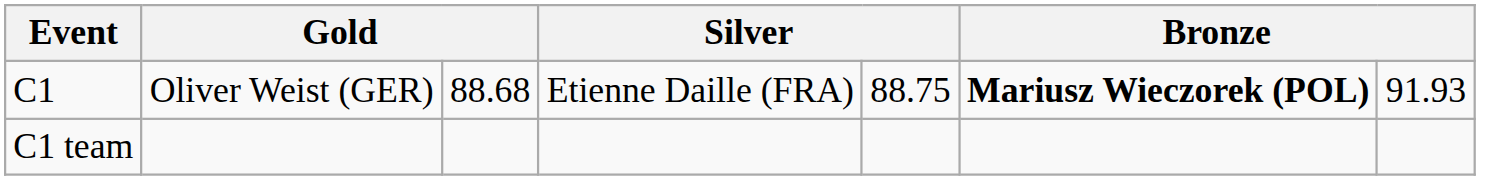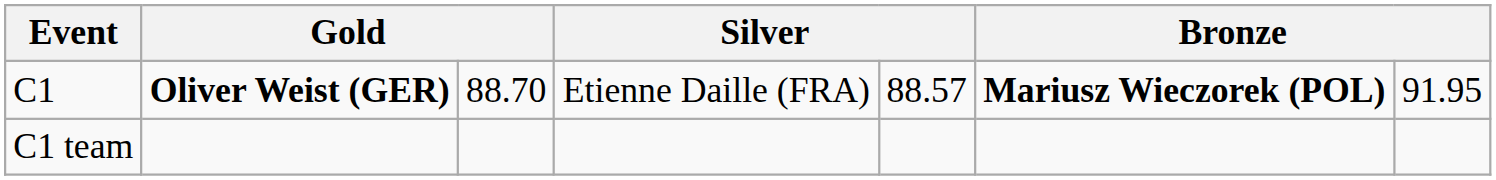 <table class="wikitable">
 <tr>
 <th colspan="1">Event</th>
 <th colspan="2">Gold</th>
 <th colspan="2">Silver</th>
 <th colspan="2">Bronze</th>
 </tr>
 <tr>
 <td>C1</td>
-<td>Oliver Weist (GER)</td>
-<td>88.68</td>
+<td><strong>Oliver Weist (GER)</strong></td>
+<td>88.70</td>
 <td>Etienne Daille (FRA)</td>
-<td>88.75</td>
+<td>88.57</td>
 <td><strong>Mariusz Wieczorek (POL)</strong></td>
-<td>91.93</td>
+<td>91.95</td>
 </tr>
 <tr>
 <td>C1 team</td>
 <td></td>
 <td></td>
 <td></td>
 <td></td>
 <td></td>
 <td></td>
 </tr>
 </table>
